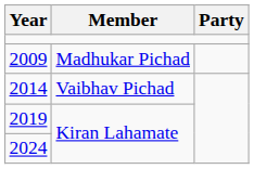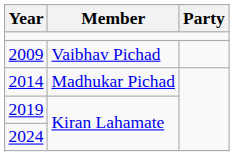 <table class="wikitable">
 <tr>
 <th>Year</th>
 <th>Member</th>
 <th colspan="2">Party</th>
 </tr>
 <tr>
 <td colspan="4"></td>
 </tr>
 <tr>
 <td><a href='#'>2009</a></td>
-<td><a href='#'>Madhukar Pichad</a></td>
+<td><a href='#'>Vaibhav Pichad</a></td>
 <td></td>
 </tr>
 <tr>
 <td><a href='#'>2014</a></td>
-<td><a href='#'>Vaibhav Pichad</a></td>
+<td><a href='#'>Madhukar Pichad</a></td>
 </tr>
 <tr>
 <td><a href='#'>2019</a></td>
 <td rowspan="2"><a href='#'>Kiran Lahamate</a></td>
 </tr>
 <tr>
 <td><a href='#'>2024</a></td>
 </tr>
 </table>
